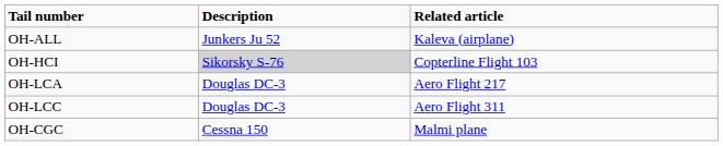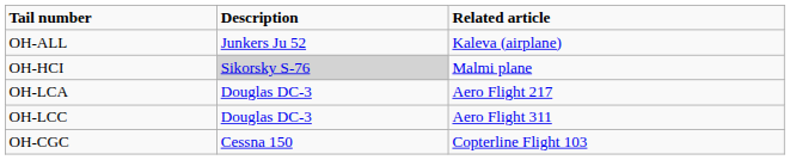 <table class="wikitable" width="90%">
 <tr>
 <td><strong>Tail number</strong></td>
 <td><strong>Description</strong></td>
 <td><strong>Related article</strong></td>
 </tr>
 <tr>
 <td>OH-ALL</td>
 <td><a href='#'>Junkers Ju 52</a></td>
 <td><a href='#'>Kaleva (airplane)</a></td>
 </tr>
 <tr>
 <td>OH-HCI</td>
 <td style="background: lightgrey;"><a href='#'>Sikorsky S-76</a></td>
-<td><a href='#'>Copterline Flight 103</a></td>
+<td><a href='#'>Malmi plane</a></td>
 </tr>
 <tr>
 <td>OH-LCA</td>
 <td><a href='#'>Douglas DC-3</a></td>
 <td><a href='#'>Aero Flight 217</a></td>
 </tr>
 <tr>
 <td>OH-LCC</td>
 <td><a href='#'>Douglas DC-3</a></td>
 <td><a href='#'>Aero Flight 311</a></td>
 </tr>
 <tr>
 <td>OH-CGC</td>
 <td><a href='#'>Cessna 150</a></td>
-<td><a href='#'>Malmi plane</a></td>
+<td><a href='#'>Copterline Flight 103</a></td>
 </tr>
 </table>
